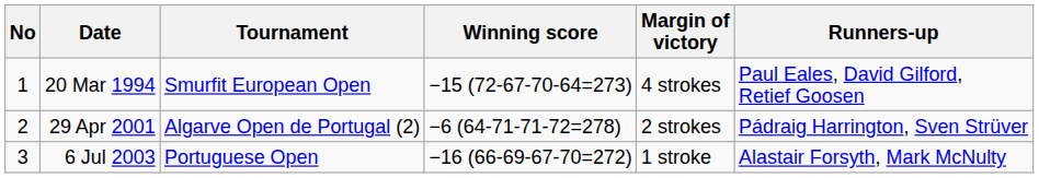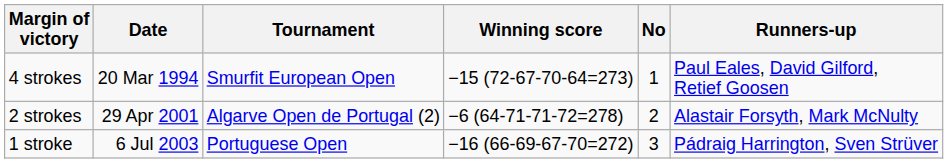 <table class="wikitable" style="font-size:95%;">
 <tr>
-<th>No</th>
+<th>Margin of<br>victory</th>
 <th>Date</th>
 <th>Tournament</th>
 <th>Winning score</th>
-<th>Margin of<br>victory</th>
+<th>No</th>
 <th>Runners-up</th>
 </tr>
 <tr>
-<td align=center>1</td>
+<td>4 strokes</td>
 <td align=right>20 Mar <a href='#'>1994</a></td>
 <td><a href='#'>Smurfit European Open</a></td>
 <td>−15 (72-67-70-64=273)</td>
-<td>4 strokes</td>
+<td align=center>1</td>
 <td> <a href='#'>Paul Eales</a>,  <a href='#'>David Gilford</a>,<br> <a href='#'>Retief Goosen</a></td>
 </tr>
 <tr>
-<td align=center>2</td>
+<td>2 strokes</td>
 <td align=right>29 Apr <a href='#'>2001</a></td>
 <td><a href='#'>Algarve Open de Portugal</a> (2)</td>
 <td>−6 (64-71-71-72=278)</td>
-<td>2 strokes</td>
-<td> <a href='#'>Pádraig Harrington</a>,  <a href='#'>Sven Strüver</a></td>
+<td align=center>2</td>
+<td> <a href='#'>Alastair Forsyth</a>,  <a href='#'>Mark McNulty</a></td>
 </tr>
 <tr>
-<td align=center>3</td>
+<td>1 stroke</td>
 <td align=right>6 Jul <a href='#'>2003</a></td>
 <td><a href='#'>Portuguese Open</a></td>
 <td>−16 (66-69-67-70=272)</td>
-<td>1 stroke</td>
-<td> <a href='#'>Alastair Forsyth</a>,  <a href='#'>Mark McNulty</a></td>
+<td align=center>3</td>
+<td> <a href='#'>Pádraig Harrington</a>,  <a href='#'>Sven Strüver</a></td>
 </tr>
 </table>
